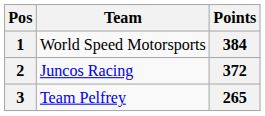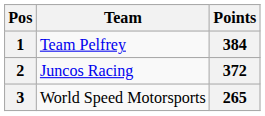 <table class="wikitable" style="font-size: 95%;">
 <tr>
 <th>Pos</th>
 <th>Team</th>
 <th>Points</th>
 </tr>
 <tr>
 <th>1</th>
-<td>World Speed Motorsports</td>
+<td><a href='#'>Team Pelfrey</a></td>
 <th>384</th>
 </tr>
 <tr>
 <th>2</th>
 <td><a href='#'>Juncos Racing</a></td>
 <th>372</th>
 </tr>
 <tr>
 <th>3</th>
-<td><a href='#'>Team Pelfrey</a></td>
+<td>World Speed Motorsports</td>
 <th>265</th>
 </tr>
 </table>
